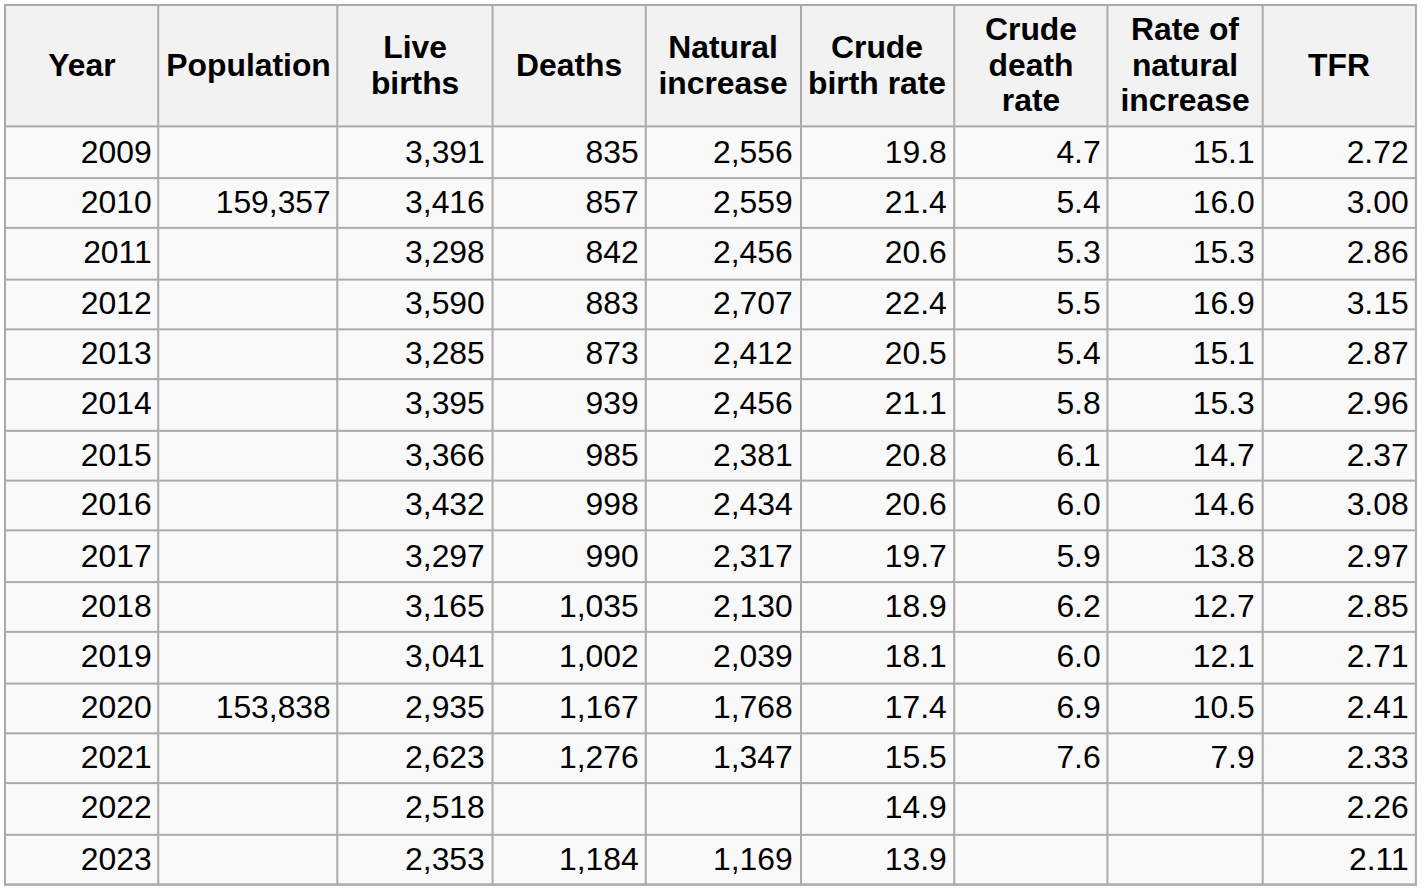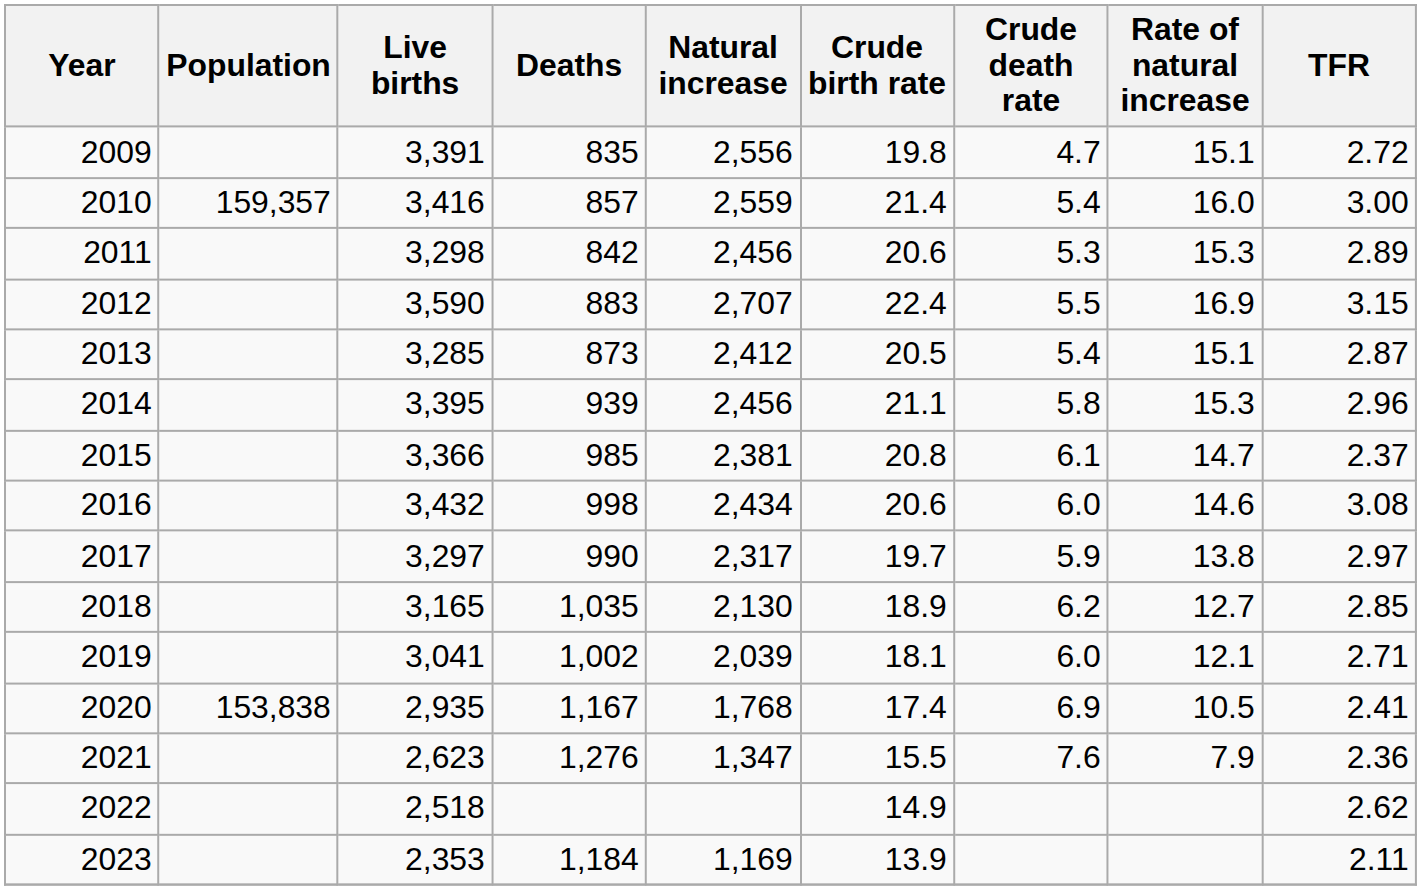 <table class="wikitable">
 <tr>
 <th width="70">Year</th>
 <th width="70">Population</th>
 <th width="70">Live births</th>
 <th width="70">Deaths</th>
 <th width="70">Natural increase</th>
 <th width="70">Crude birth rate</th>
 <th width="70">Crude death rate</th>
 <th width="70">Rate of natural increase</th>
 <th width="70">TFR</th>
 </tr>
 <tr>
 <td align="right">2009</td>
 <td align="right"></td>
 <td align="right">3,391</td>
 <td align="right">835</td>
 <td align="right">2,556</td>
 <td align="right">19.8</td>
 <td align="right">4.7</td>
 <td align="right">15.1</td>
 <td align="right">2.72</td>
 </tr>
 <tr>
 <td align="right">2010</td>
 <td align="right">159,357</td>
 <td align="right">3,416</td>
 <td align="right">857</td>
 <td align="right">2,559</td>
 <td align="right">21.4</td>
 <td align="right">5.4</td>
 <td align="right">16.0</td>
 <td align="right">3.00</td>
 </tr>
 <tr>
 <td align="right">2011</td>
 <td align="right"></td>
 <td align="right">3,298</td>
 <td align="right">842</td>
 <td align="right">2,456</td>
 <td align="right">20.6</td>
 <td align="right">5.3</td>
 <td align="right">15.3</td>
-<td align="right">2.86</td>
+<td align="right">2.89</td>
 </tr>
 <tr>
 <td align="right">2012</td>
 <td align="right"></td>
 <td align="right">3,590</td>
 <td align="right">883</td>
 <td align="right">2,707</td>
 <td align="right">22.4</td>
 <td align="right">5.5</td>
 <td align="right">16.9</td>
 <td align="right">3.15</td>
 </tr>
 <tr>
 <td align="right">2013</td>
 <td align="right"></td>
 <td align="right">3,285</td>
 <td align="right">873</td>
 <td align="right">2,412</td>
 <td align="right">20.5</td>
 <td align="right">5.4</td>
 <td align="right">15.1</td>
 <td align="right">2.87</td>
 </tr>
 <tr>
 <td align="right">2014</td>
 <td align="right"></td>
 <td align="right">3,395</td>
 <td align="right">939</td>
 <td align="right">2,456</td>
 <td align="right">21.1</td>
 <td align="right">5.8</td>
 <td align="right">15.3</td>
 <td align="right">2.96</td>
 </tr>
 <tr>
 <td align="right">2015</td>
 <td align="right"></td>
 <td align="right">3,366</td>
 <td align="right">985</td>
 <td align="right">2,381</td>
 <td align="right">20.8</td>
 <td align="right">6.1</td>
 <td align="right">14.7</td>
 <td align="right">2.37</td>
 </tr>
 <tr>
 <td align="right">2016</td>
 <td align="right"></td>
 <td align="right">3,432</td>
 <td align="right">998</td>
 <td align="right">2,434</td>
 <td align="right">20.6</td>
 <td align="right">6.0</td>
 <td align="right">14.6</td>
 <td align="right">3.08</td>
 </tr>
 <tr>
 <td align="right">2017</td>
 <td align="right"></td>
 <td align="right">3,297</td>
 <td align="right">990</td>
 <td align="right">2,317</td>
 <td align="right">19.7</td>
 <td align="right">5.9</td>
 <td align="right">13.8</td>
 <td align="right">2.97</td>
 </tr>
 <tr>
 <td align="right">2018</td>
 <td align="right"></td>
 <td align="right">3,165</td>
 <td align="right">1,035</td>
 <td align="right">2,130</td>
 <td align="right">18.9</td>
 <td align="right">6.2</td>
 <td align="right">12.7</td>
 <td align="right">2.85</td>
 </tr>
 <tr>
 <td align="right">2019</td>
 <td align="right"></td>
 <td align="right">3,041</td>
 <td align="right">1,002</td>
 <td align="right">2,039</td>
 <td align="right">18.1</td>
 <td align="right">6.0</td>
 <td align="right">12.1</td>
 <td align="right">2.71</td>
 </tr>
 <tr>
 <td align="right">2020</td>
 <td align="right">153,838</td>
 <td align="right">2,935</td>
 <td align="right">1,167</td>
 <td align="right">1,768</td>
 <td align="right">17.4</td>
 <td align="right">6.9</td>
 <td align="right">10.5</td>
 <td align="right">2.41</td>
 </tr>
 <tr>
 <td align="right">2021</td>
 <td align="right"></td>
 <td align="right">2,623</td>
 <td align="right">1,276</td>
 <td align="right">1,347</td>
 <td align="right">15.5</td>
 <td align="right">7.6</td>
 <td align="right">7.9</td>
-<td align="right">2.33</td>
+<td align="right">2.36</td>
 </tr>
 <tr>
 <td align="right">2022</td>
 <td align="right"></td>
 <td align="right">2,518</td>
 <td align="right"></td>
 <td align="right"></td>
 <td align="right">14.9</td>
 <td align="right"></td>
 <td align="right"></td>
-<td align="right">2.26</td>
+<td align="right">2.62</td>
 </tr>
 <tr>
 <td align="right">2023</td>
 <td align="right"></td>
 <td align="right">2,353</td>
 <td align="right">1,184</td>
 <td align="right">1,169</td>
 <td align="right">13.9</td>
 <td align="right"></td>
 <td align="right"></td>
 <td align="right">2.11</td>
 </tr>
 <tr>
 </tr>
 </table>
